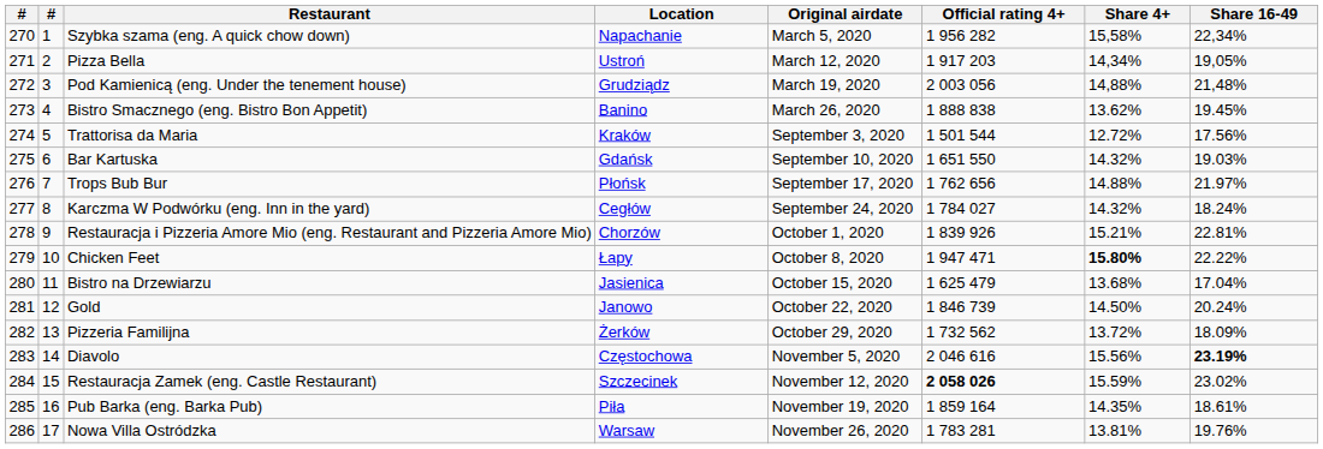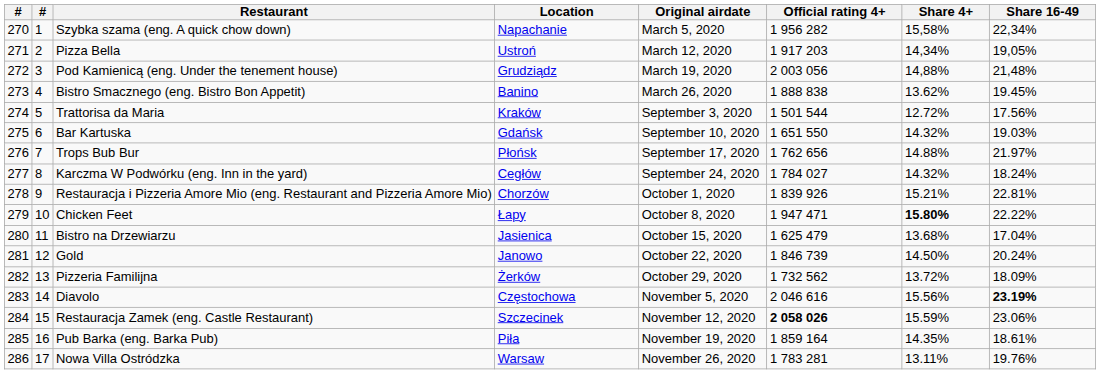 <table class=wikitable>
 <tr>
 <th style="padding: 0px 8px">#</th>
 <th style="padding: 0px 8px">#</th>
 <th style="padding: 0px 35px">Restaurant</th>
 <th style="padding: 0px 55px">Location</th>
 <th style="padding: 0px 20px">Original airdate</th>
 <th style="padding: 0px 20px">Official rating 4+</th>
 <th style="padding: 0px 20px">Share 4+</th>
 <th style="padding: 0px 20px">Share 16-49</th>
 </tr>
 <tr>
 <td>270</td>
 <td>1</td>
 <td>Szybka szama (eng. A quick chow down) </td>
 <td><a href='#'>Napachanie</a></td>
 <td>March 5, 2020</td>
 <td>1 956 282</td>
 <td>15,58%</td>
 <td>22,34%</td>
 </tr>
 <tr>
 <td>271</td>
 <td>2</td>
 <td>Pizza Bella </td>
 <td><a href='#'>Ustroń</a></td>
 <td>March 12, 2020</td>
 <td>1 917 203</td>
 <td>14,34%</td>
 <td>19,05%</td>
 </tr>
 <tr>
 <td>272</td>
 <td>3</td>
 <td>Pod Kamienicą (eng. Under the tenement house) </td>
 <td><a href='#'>Grudziądz</a></td>
 <td>March 19, 2020</td>
 <td>2 003 056</td>
 <td>14,88%</td>
 <td>21,48%</td>
 </tr>
 <tr>
 <td>273</td>
 <td>4</td>
 <td>Bistro Smacznego (eng. Bistro Bon Appetit) </td>
 <td><a href='#'>Banino</a></td>
 <td>March 26, 2020</td>
 <td>1 888 838</td>
 <td>13.62%</td>
 <td>19.45%</td>
 </tr>
 <tr>
 <td>274</td>
 <td>5</td>
 <td>Trattorisa da Maria </td>
 <td><a href='#'>Kraków</a></td>
 <td>September 3, 2020</td>
 <td>1 501 544</td>
 <td>12.72%</td>
 <td>17.56%</td>
 </tr>
 <tr>
 <td>275</td>
 <td>6</td>
 <td>Bar Kartuska </td>
 <td><a href='#'>Gdańsk</a></td>
 <td>September 10, 2020</td>
 <td>1 651 550</td>
 <td>14.32%</td>
 <td>19.03%</td>
 </tr>
 <tr>
 <td>276</td>
 <td>7</td>
 <td>Trops Bub Bur </td>
 <td><a href='#'>Płońsk</a></td>
 <td>September 17, 2020</td>
 <td>1 762 656</td>
 <td>14.88%</td>
 <td>21.97%</td>
 </tr>
 <tr>
 <td>277</td>
 <td>8</td>
 <td>Karczma W Podwórku (eng. Inn in the yard) </td>
 <td><a href='#'>Cegłów</a></td>
 <td>September 24, 2020</td>
 <td>1 784 027</td>
 <td>14.32%</td>
 <td>18.24%</td>
 </tr>
 <tr>
 <td>278</td>
 <td>9</td>
 <td>Restauracja i Pizzeria Amore Mio (eng. Restaurant and Pizzeria Amore Mio) </td>
 <td><a href='#'>Chorzów</a></td>
 <td>October 1, 2020</td>
 <td>1 839 926</td>
 <td>15.21%</td>
 <td>22.81%</td>
 </tr>
 <tr>
 <td>279</td>
 <td>10</td>
 <td>Chicken Feet </td>
 <td><a href='#'>Łapy</a></td>
 <td>October 8, 2020</td>
 <td>1 947 471</td>
 <td><strong>15.80%</strong></td>
 <td>22.22%</td>
 </tr>
 <tr>
 <td>280</td>
 <td>11</td>
 <td>Bistro na Drzewiarzu </td>
 <td><a href='#'>Jasienica</a></td>
 <td>October 15, 2020</td>
 <td>1 625 479</td>
 <td>13.68%</td>
 <td>17.04%</td>
 </tr>
 <tr>
 <td>281</td>
 <td>12</td>
 <td>Gold </td>
 <td><a href='#'>Janowo</a></td>
 <td>October 22, 2020</td>
 <td>1 846 739</td>
 <td>14.50%</td>
 <td>20.24%</td>
 </tr>
 <tr>
 <td>282</td>
 <td>13</td>
 <td>Pizzeria Familijna </td>
 <td><a href='#'>Żerków</a></td>
 <td>October 29, 2020</td>
 <td>1 732 562</td>
 <td>13.72%</td>
 <td>18.09%</td>
 </tr>
 <tr>
 <td>283</td>
 <td>14</td>
 <td>Diavolo </td>
 <td><a href='#'>Częstochowa</a></td>
 <td>November 5, 2020</td>
 <td>2 046 616</td>
 <td>15.56%</td>
 <td><strong>23.19%</strong></td>
 </tr>
 <tr>
 <td>284</td>
 <td>15</td>
 <td>Restauracja Zamek (eng. Castle Restaurant) </td>
 <td><a href='#'>Szczecinek</a></td>
 <td>November 12, 2020</td>
 <td><strong>2 058 026</strong></td>
 <td>15.59%</td>
-<td>23.02%</td>
+<td>23.06%</td>
 </tr>
 <tr>
 <td>285</td>
 <td>16</td>
 <td>Pub Barka (eng. Barka Pub) </td>
 <td><a href='#'>Piła</a></td>
 <td>November 19, 2020</td>
 <td>1 859 164</td>
 <td>14.35%</td>
 <td>18.61%</td>
 </tr>
 <tr>
 <td>286</td>
 <td>17</td>
 <td>Nowa Villa Ostródzka </td>
 <td><a href='#'>Warsaw</a></td>
 <td>November 26, 2020</td>
 <td>1 783 281</td>
-<td>13.81%</td>
+<td>13.11%</td>
 <td>19.76%</td>
 </tr>
 </table>
